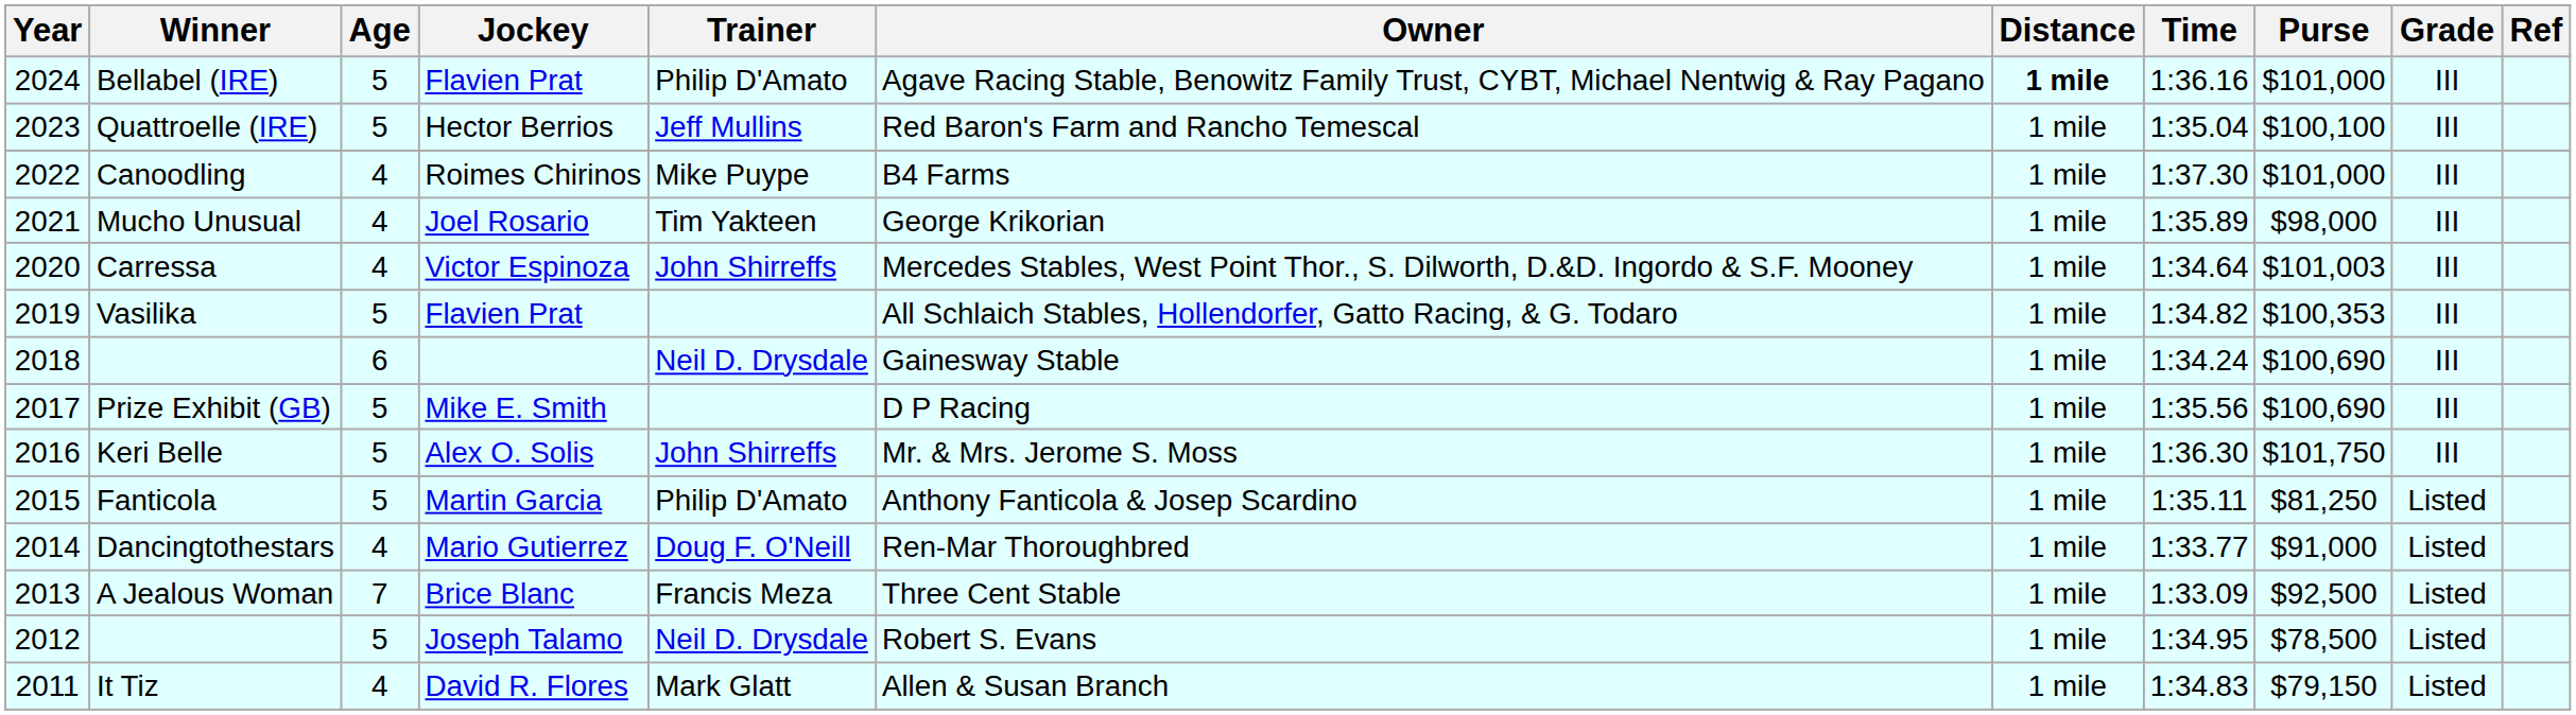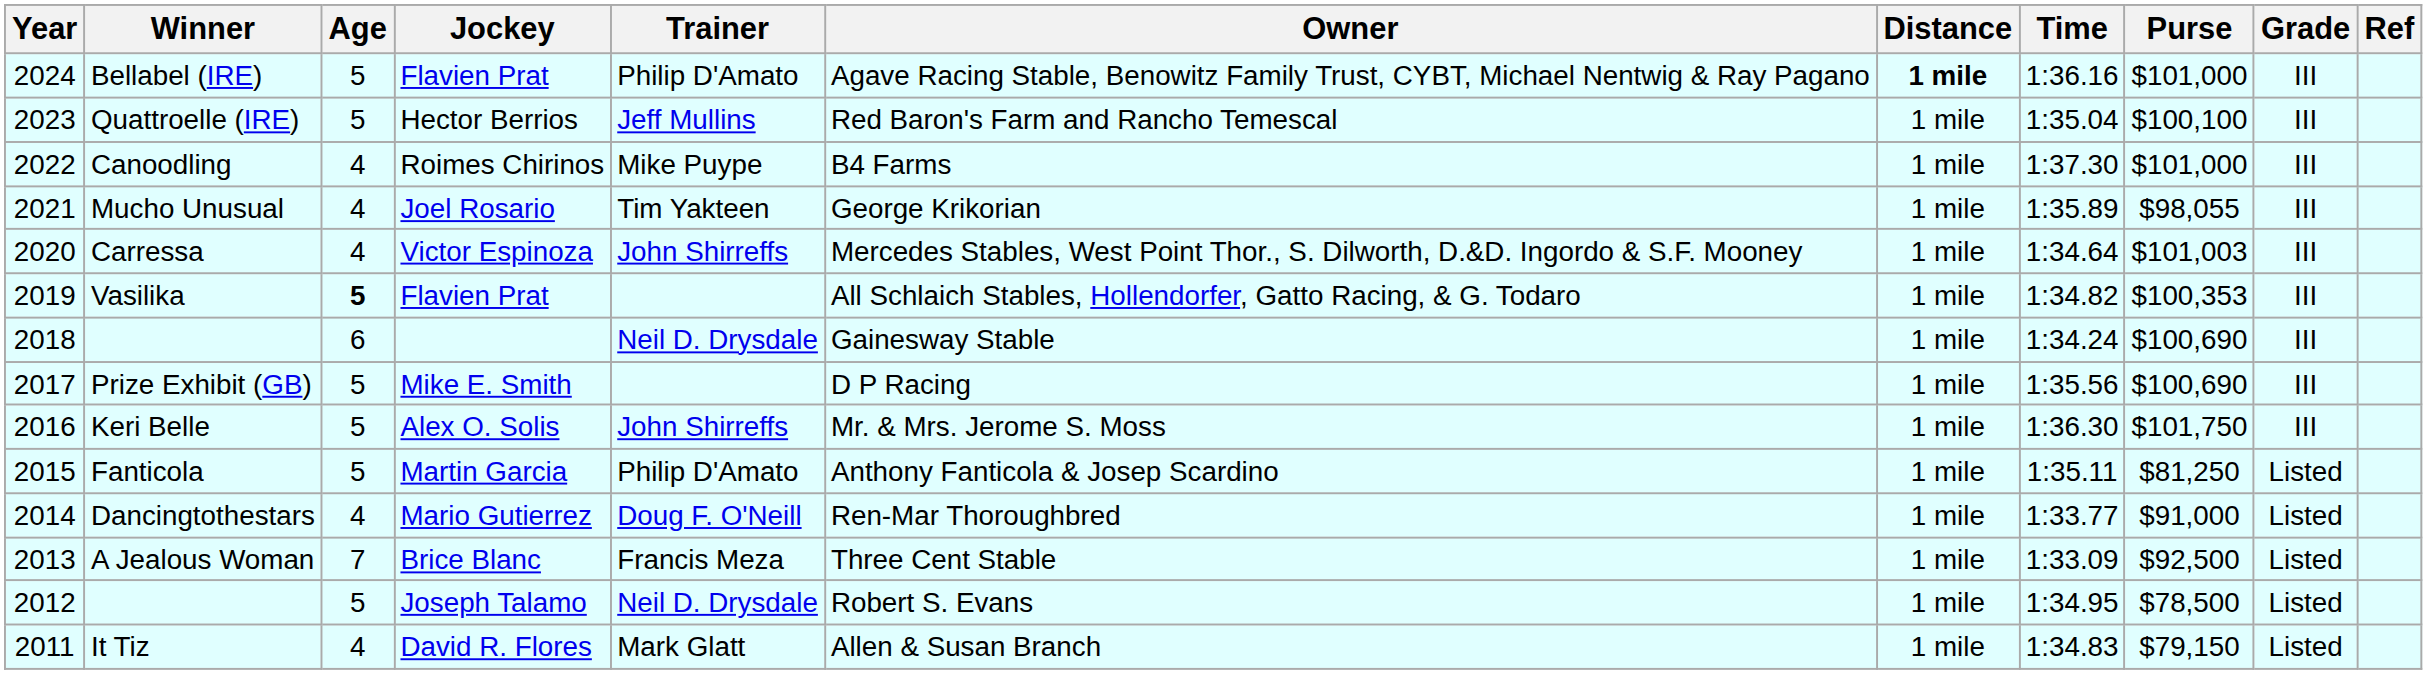 <table class="wikitable sortable">
 <tr>
 <th>Year</th>
 <th>Winner</th>
 <th>Age</th>
 <th>Jockey</th>
 <th>Trainer</th>
 <th>Owner</th>
 <th>Distance</th>
 <th>Time</th>
 <th>Purse</th>
 <th>Grade</th>
 <th>Ref</th>
 </tr>
 <tr style="font-size:90%; background-color:lightcyan">
 <td align=center>2024</td>
 <td>Bellabel (<a href='#'>IRE</a>)</td>
 <td align=center>5</td>
 <td><a href='#'>Flavien Prat</a></td>
 <td>Philip D'Amato</td>
 <td>Agave Racing Stable, Benowitz Family Trust, CYBT, Michael Nentwig & Ray Pagano</td>
 <td align=center><strong>1 mile</strong></td>
 <td align=center>1:36.16</td>
 <td align=center>$101,000</td>
 <td align=center>III</td>
 <td></td>
 </tr>
 <tr style="font-size:90%; background-color:lightcyan">
 <td align=center>2023</td>
 <td>Quattroelle (<a href='#'>IRE</a>)</td>
 <td align=center>5</td>
 <td>Hector Berrios</td>
 <td><a href='#'>Jeff Mullins</a></td>
 <td>Red Baron's Farm and Rancho Temescal</td>
 <td align=center>1 mile</td>
 <td align=center>1:35.04</td>
 <td align=center>$100,100</td>
 <td align=center>III</td>
 <td></td>
 </tr>
 <tr style="font-size:90%; background-color:lightcyan">
 <td align=center>2022</td>
 <td>Canoodling</td>
 <td align=center>4</td>
 <td>Roimes Chirinos</td>
 <td>Mike Puype</td>
 <td>B4 Farms</td>
 <td align=center>1 mile</td>
 <td align=center>1:37.30</td>
 <td align=center>$101,000</td>
 <td align=center>III</td>
 <td></td>
 </tr>
 <tr style="font-size:90%; background-color:lightcyan">
 <td align=center>2021</td>
 <td>Mucho Unusual</td>
 <td align=center>4</td>
 <td><a href='#'>Joel Rosario</a></td>
 <td>Tim Yakteen</td>
 <td>George Krikorian</td>
 <td align=center>1 mile</td>
 <td align=center>1:35.89</td>
-<td align=center>$98,000</td>
+<td align=center>$98,055</td>
 <td align=center>III</td>
 <td></td>
 </tr>
 <tr style="font-size:90%; background-color:lightcyan">
 <td align=center>2020</td>
 <td>Carressa</td>
 <td align=center>4</td>
 <td><a href='#'>Victor Espinoza</a></td>
 <td><a href='#'>John Shirreffs</a></td>
 <td>Mercedes Stables, West Point Thor., S. Dilworth, D.&D. Ingordo & S.F. Mooney</td>
 <td align=center>1 mile</td>
 <td align=center>1:34.64</td>
 <td align=center>$101,003</td>
 <td align=center>III</td>
 <td></td>
 </tr>
 <tr style="font-size:90%; background-color:lightcyan">
 <td align=center>2019</td>
 <td>Vasilika</td>
-<td align=center>5</td>
+<td align=center><strong>5</strong></td>
 <td><a href='#'>Flavien Prat</a></td>
 <td></td>
 <td>All Schlaich Stables, <a href='#'>Hollendorfer</a>, Gatto Racing, & G. Todaro</td>
 <td align=center>1 mile</td>
 <td align=center>1:34.82</td>
 <td align=center>$100,353</td>
 <td align=center>III</td>
 <td></td>
 </tr>
 <tr style="font-size:90%; background-color:lightcyan">
 <td align=center>2018</td>
 <td></td>
 <td align=center>6</td>
 <td></td>
 <td><a href='#'>Neil D. Drysdale</a></td>
 <td>Gainesway Stable</td>
 <td align=center>1 mile</td>
 <td align=center>1:34.24</td>
 <td align=center>$100,690</td>
 <td align=center>III</td>
 <td></td>
 </tr>
 <tr style="font-size:90%; background-color:lightcyan">
 <td align=center>2017</td>
 <td>Prize Exhibit (<a href='#'>GB</a>)</td>
 <td align=center>5</td>
 <td><a href='#'>Mike E. Smith</a></td>
 <td></td>
 <td>D P Racing</td>
 <td align=center>1 mile</td>
 <td align=center>1:35.56</td>
 <td align=center>$100,690</td>
 <td align=center>III</td>
 <td></td>
 </tr>
 <tr style="font-size:90%; background-color:lightcyan">
 <td align=center>2016</td>
 <td>Keri Belle</td>
 <td align=center>5</td>
 <td><a href='#'>Alex O. Solis</a></td>
 <td><a href='#'>John Shirreffs</a></td>
 <td>Mr. & Mrs. Jerome S. Moss</td>
 <td align=center>1 mile</td>
 <td align=center>1:36.30</td>
 <td align=center>$101,750</td>
 <td align=center>III</td>
 <td></td>
 </tr>
 <tr style="font-size:90%; background-color:lightcyan">
 <td align=center>2015</td>
 <td>Fanticola</td>
 <td align=center>5</td>
 <td><a href='#'>Martin Garcia</a></td>
 <td>Philip D'Amato</td>
 <td>Anthony Fanticola & Josep Scardino</td>
 <td align=center>1 mile</td>
 <td align=center>1:35.11</td>
 <td align=center>$81,250</td>
 <td align=center>Listed</td>
 <td></td>
 </tr>
 <tr style="font-size:90%; background-color:lightcyan">
 <td align=center>2014</td>
 <td>Dancingtothestars</td>
 <td align=center>4</td>
 <td><a href='#'>Mario Gutierrez</a></td>
 <td><a href='#'>Doug F. O'Neill</a></td>
 <td>Ren-Mar Thoroughbred</td>
 <td align=center>1 mile</td>
 <td align=center>1:33.77</td>
 <td align=center>$91,000</td>
 <td align=center>Listed</td>
 <td></td>
 </tr>
 <tr style="font-size:90%; background-color:lightcyan">
 <td align=center>2013</td>
 <td>A Jealous Woman</td>
 <td align=center>7</td>
 <td><a href='#'>Brice Blanc</a></td>
 <td>Francis Meza</td>
 <td>Three Cent Stable</td>
 <td align=center>1 mile</td>
 <td align=center>1:33.09</td>
 <td align=center>$92,500</td>
 <td align=center>Listed</td>
 <td></td>
 </tr>
 <tr style="font-size:90%; background-color:lightcyan">
 <td align=center>2012</td>
 <td></td>
 <td align=center>5</td>
 <td><a href='#'>Joseph Talamo</a></td>
 <td><a href='#'>Neil D. Drysdale</a></td>
 <td>Robert S. Evans</td>
 <td align=center>1 mile</td>
 <td align=center>1:34.95</td>
 <td align=center>$78,500</td>
 <td align=center>Listed</td>
 <td></td>
 </tr>
 <tr style="font-size:90%; background-color:lightcyan">
 <td align=center>2011</td>
 <td>It Tiz</td>
 <td align=center>4</td>
 <td><a href='#'>David R. Flores</a></td>
 <td>Mark Glatt</td>
 <td>Allen & Susan Branch</td>
 <td align=center>1 mile</td>
 <td align=center>1:34.83</td>
 <td align=center>$79,150</td>
 <td align=center>Listed</td>
 <td></td>
 </tr>
 </table>
